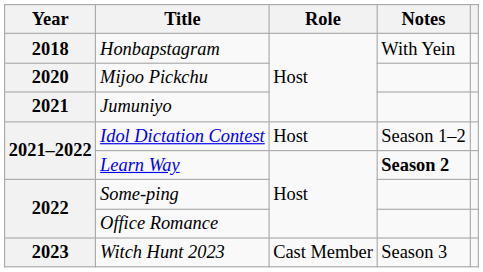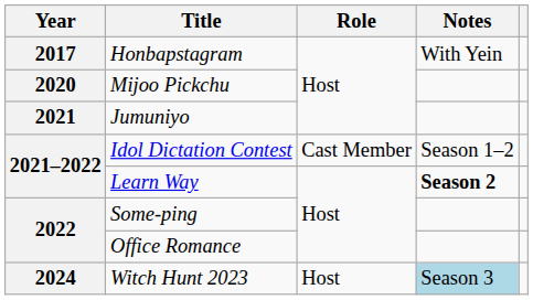 <table class="wikitable plainrowheaders sortable">
 <tr>
 <th scope="col">Year</th>
 <th scope="col">Title</th>
 <th scope="col">Role</th>
 <th scope="col">Notes</th>
 <th scope="col" class="unsortable"></th>
 </tr>
 <tr>
-<th scope="row">2018</th>
+<th scope="row">2017</th>
 <td><em>Honbapstagram</em></td>
 <td rowspan="3">Host</td>
 <td>With Yein</td>
 <td style="text-align:center"></td>
 </tr>
 <tr>
 <th scope="row">2020</th>
 <td><em>Mijoo Pickchu</em></td>
 <td></td>
 <td style="text-align:center"></td>
 </tr>
 <tr>
 <th scope="row">2021</th>
 <td><em>Jumuniyo</em></td>
 <td></td>
 <td style="text-align:center"></td>
 </tr>
 <tr>
 <th scope="row" rowspan="2">2021–2022</th>
 <td><em><a href='#'>Idol Dictation Contest</a></em></td>
-<td>Host</td>
+<td>Cast Member</td>
 <td>Season 1–2</td>
 <td style="text-align:center"></td>
 </tr>
 <tr>
 <td><em><a href='#'>Learn Way</a></em></td>
 <td rowspan="3">Host</td>
 <td><strong>Season 2</strong></td>
 <td style="text-align:center"></td>
 </tr>
 <tr>
 <th scope="row" rowspan="2">2022</th>
 <td><em>Some-ping</em></td>
 <td></td>
 <td style="text-align:center"></td>
 </tr>
 <tr>
 <td><em>Office Romance</em></td>
 <td></td>
 <td style="text-align:center"></td>
 </tr>
 <tr>
-<th scope="row">2023</th>
+<th scope="row">2024</th>
 <td><em>Witch Hunt 2023</em></td>
-<td>Cast Member</td>
-<td>Season 3</td>
+<td>Host</td>
+<td style="background: lightblue;">Season 3</td>
 <td style="text-align:center"></td>
 </tr>
 </table>
